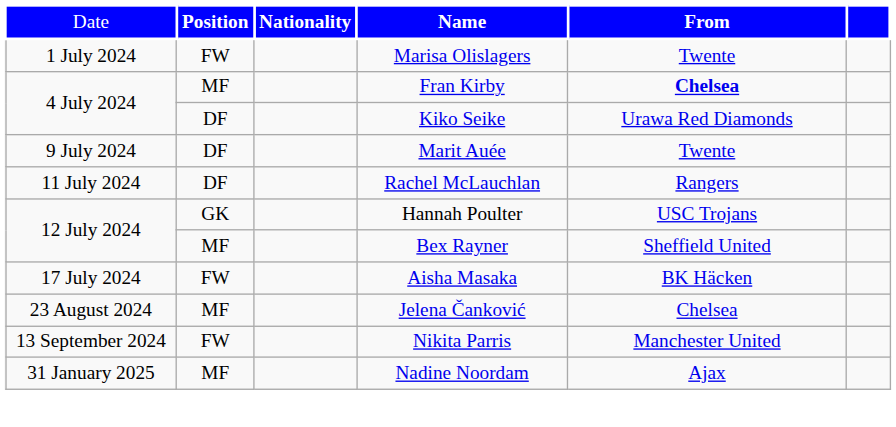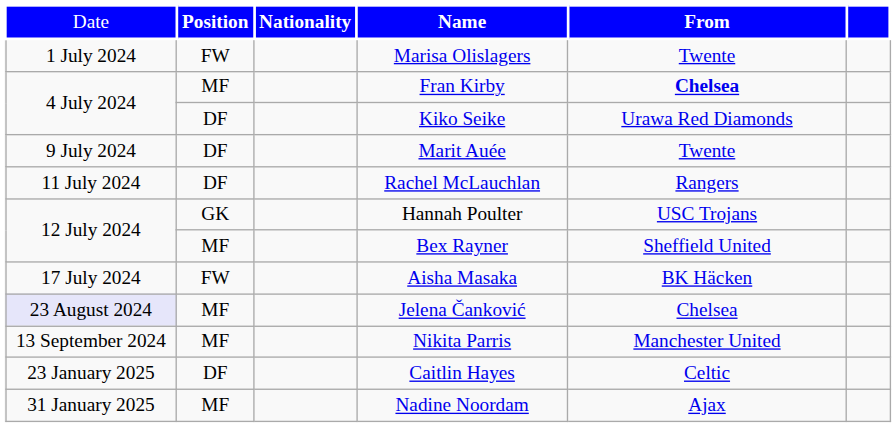 <table class="wikitable" style="text-align:center; font-size:90%; ">
 <tr>
 <td style="background:#0000FF;color:white;border:2px solid #ffffff; width:120px;" scope="col">Date</td>
 <th style="background:#0000FF;color:white;border:2px solid #ffffff; width:50px;" scope="col">Position</th>
 <th style="background:#0000FF;color:white;border:2px solid #ffffff; width:50px;" scope="col">Nationality</th>
 <th style="background:#0000FF;color:white;border:2px solid #ffffff; width:150px;" scope="col">Name</th>
 <th style="background:#0000FF;color:white;border:2px solid #ffffff; width:200px;" scope="col">From</th>
 <th style="background:#0000FF;color:white;border:2px solid #ffffff; width:25px;" scope="col"></th>
 </tr>
 <tr>
 <td>1 July 2024</td>
 <td>FW</td>
 <td></td>
 <td><a href='#'>Marisa Olislagers</a></td>
 <td> <a href='#'>Twente</a></td>
 <td></td>
 </tr>
 <tr>
 <td rowspan=2>4 July 2024</td>
 <td>MF</td>
 <td></td>
 <td><a href='#'>Fran Kirby</a></td>
 <td><strong> <a href='#'>Chelsea</a></strong></td>
 <td></td>
 </tr>
 <tr>
 <td>DF</td>
 <td></td>
 <td><a href='#'>Kiko Seike</a></td>
 <td> <a href='#'>Urawa Red Diamonds</a></td>
 <td></td>
 </tr>
 <tr>
 <td>9 July 2024</td>
 <td>DF</td>
 <td></td>
 <td><a href='#'>Marit Auée</a></td>
 <td> <a href='#'>Twente</a></td>
 <td></td>
 </tr>
 <tr>
 <td>11 July 2024</td>
 <td>DF</td>
 <td></td>
 <td><a href='#'>Rachel McLauchlan</a></td>
 <td> <a href='#'>Rangers</a></td>
 <td></td>
 </tr>
 <tr>
 <td rowspan=2>12 July 2024</td>
 <td>GK</td>
 <td></td>
 <td>Hannah Poulter</td>
 <td> <a href='#'>USC Trojans</a></td>
 <td></td>
 </tr>
 <tr>
 <td>MF</td>
 <td></td>
 <td><a href='#'>Bex Rayner</a></td>
 <td> <a href='#'>Sheffield United</a></td>
 <td></td>
 </tr>
 <tr>
 <td>17 July 2024</td>
 <td>FW</td>
 <td></td>
 <td><a href='#'>Aisha Masaka</a></td>
 <td> <a href='#'>BK Häcken</a></td>
 <td></td>
 </tr>
 <tr>
-<td>23 August 2024</td>
+<td style="background: lavender;">23 August 2024</td>
 <td>MF</td>
 <td></td>
 <td><a href='#'>Jelena Čanković</a></td>
 <td> <a href='#'>Chelsea</a></td>
 <td></td>
 </tr>
 <tr>
 <td>13 September 2024</td>
-<td>FW</td>
+<td>MF</td>
 <td></td>
 <td><a href='#'>Nikita Parris</a></td>
 <td> <a href='#'>Manchester United</a></td>
+<td></td>
+</tr>
+<tr>
+<td>23 January 2025</td>
+<td>DF</td>
+<td></td>
+<td><a href='#'>Caitlin Hayes</a></td>
+<td> <a href='#'>Celtic</a></td>
 <td></td>
 </tr>
 <tr>
 <td>31 January 2025</td>
 <td>MF</td>
 <td></td>
 <td><a href='#'>Nadine Noordam</a></td>
 <td> <a href='#'>Ajax</a></td>
 <td></td>
 </tr>
 </table>
